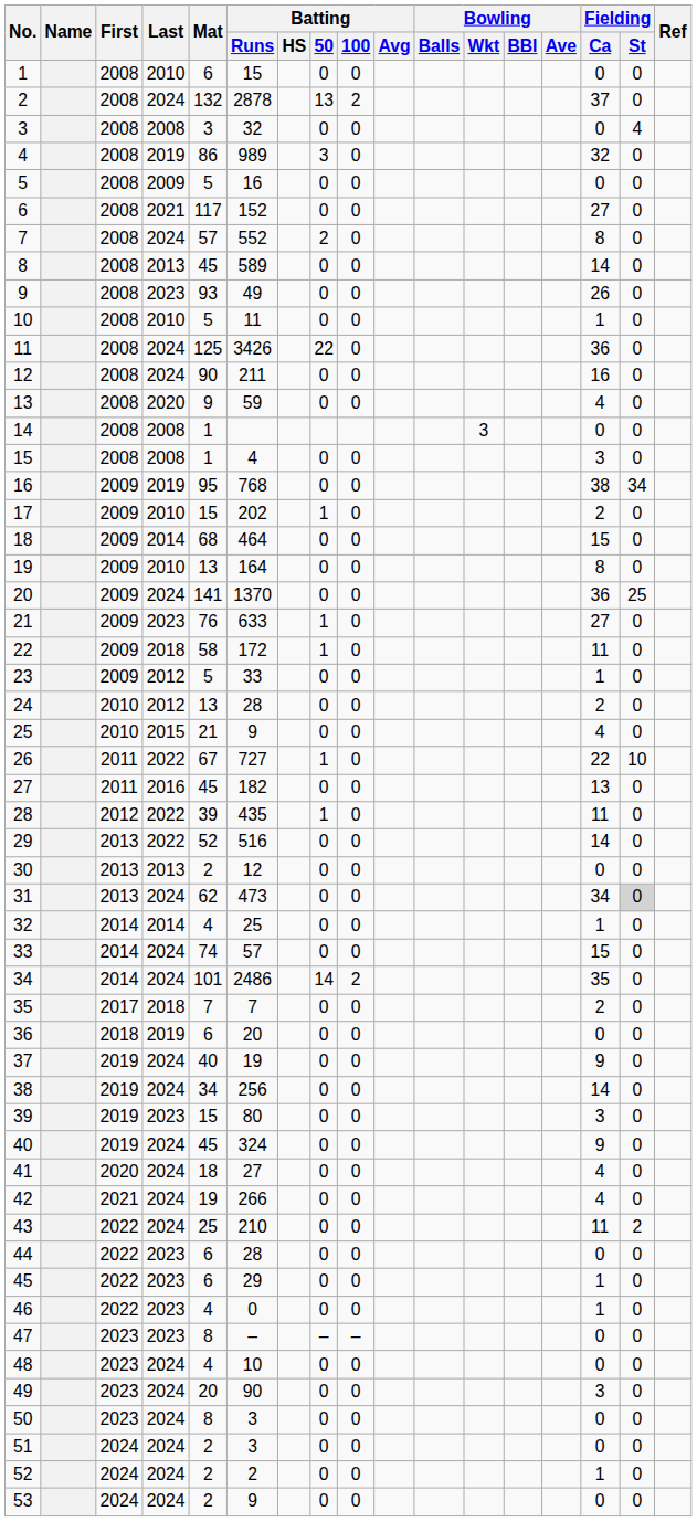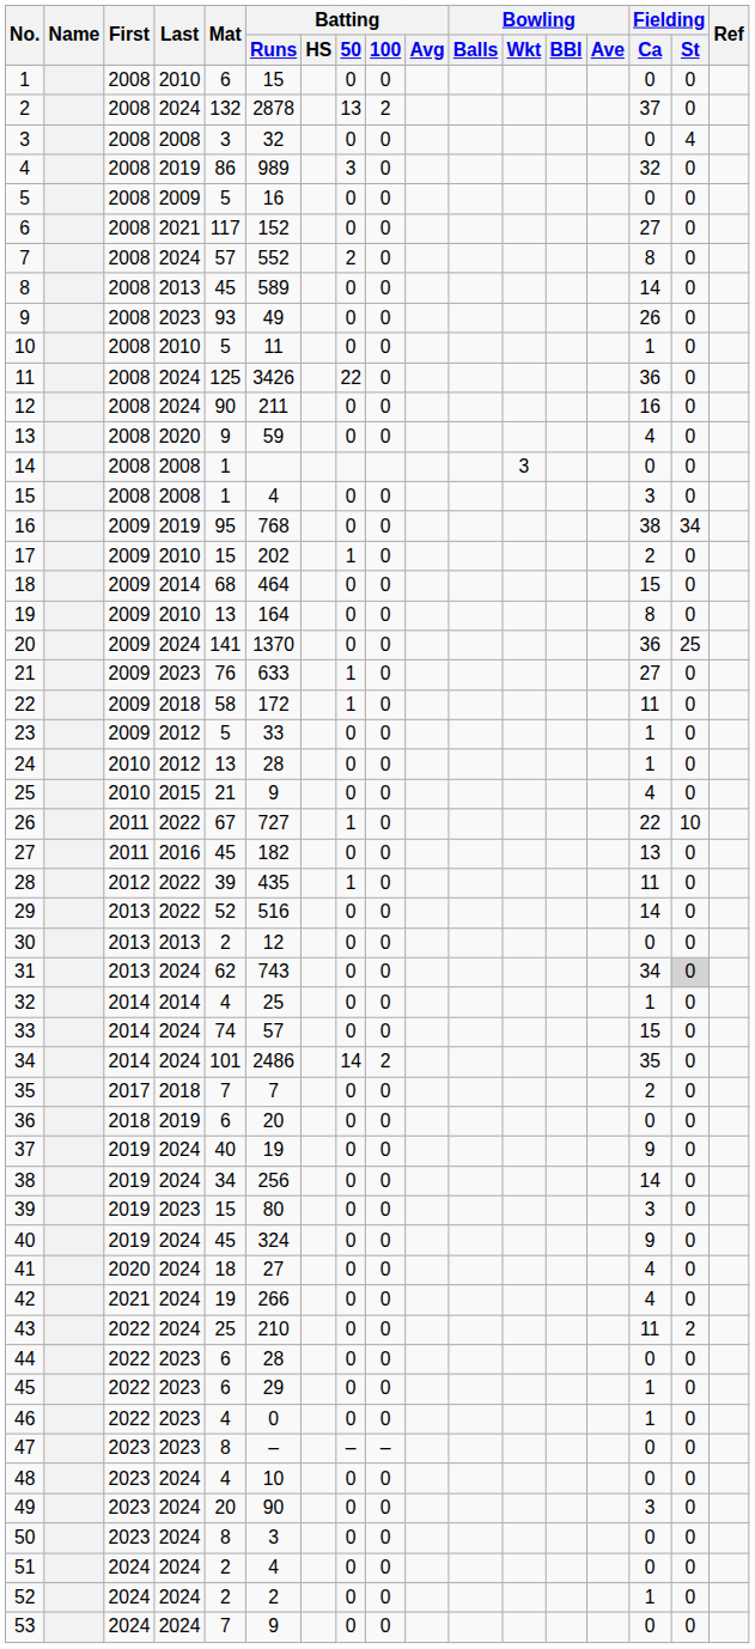 <table class="wikitable sortable plainrowheaders">
 <tr align="center">
 <th scope="col" rowspan="2">No.</th>
 <th scope="col" rowspan="2">Name</th>
 <th scope="col" rowspan="2">First</th>
 <th scope="col" rowspan="2">Last</th>
 <th scope="col" rowspan="2">Mat</th>
 <th colspan=5 scope="col">Batting</th>
 <th colspan=4 scope="col"><a href='#'>Bowling</a></th>
 <th colspan=2 scope="col"><a href='#'>Fielding</a></th>
 <th scope="col" class="unsortable" rowspan="2">Ref</th>
 </tr>
 <tr class="sortable">
 <th scope="col"><a href='#'>Runs</a></th>
 <th scope="col">HS</th>
 <th scope="col"><a href='#'>50</a></th>
 <th scope="col"><a href='#'>100</a></th>
 <th scope="col"><a href='#'>Avg</a></th>
 <th scope="col"><a href='#'>Balls</a></th>
 <th scope="col"><a href='#'>Wkt</a></th>
 <th scope="col"><a href='#'>BBI</a></th>
 <th scope="col"><a href='#'>Ave</a></th>
 <th scope="col"><a href='#'>Ca</a></th>
 <th scope="col"><a href='#'>St</a></th>
 </tr>
 <tr align="center">
 <td>1</td>
 <th scope="row"></th>
 <td>2008</td>
 <td>2010</td>
 <td>6</td>
 <td>15</td>
 <td></td>
 <td>0</td>
 <td>0</td>
 <td></td>
 <td></td>
 <td></td>
 <td></td>
 <td></td>
 <td>0</td>
 <td>0</td>
 <td></td>
 </tr>
 <tr align="center">
 <td>2</td>
 <th scope="row"></th>
 <td>2008</td>
 <td>2024</td>
 <td>132</td>
 <td>2878</td>
 <td></td>
 <td>13</td>
 <td>2</td>
 <td></td>
 <td></td>
 <td></td>
 <td></td>
 <td></td>
 <td>37</td>
 <td>0</td>
 <td></td>
 </tr>
 <tr align="center">
 <td>3</td>
 <th scope="row">  </th>
 <td>2008</td>
 <td>2008</td>
 <td>3</td>
 <td>32</td>
 <td></td>
 <td>0</td>
 <td>0</td>
 <td></td>
 <td></td>
 <td></td>
 <td></td>
 <td></td>
 <td>0</td>
 <td>4</td>
 <td></td>
 </tr>
 <tr align="center">
 <td>4</td>
 <th scope="row"></th>
 <td>2008</td>
 <td>2019</td>
 <td>86</td>
 <td>989</td>
 <td></td>
 <td>3</td>
 <td>0</td>
 <td></td>
 <td></td>
 <td></td>
 <td></td>
 <td></td>
 <td>32</td>
 <td>0</td>
 <td></td>
 </tr>
 <tr align="center">
 <td>5</td>
 <th scope="row"></th>
 <td>2008</td>
 <td>2009</td>
 <td>5</td>
 <td>16</td>
 <td></td>
 <td>0</td>
 <td>0</td>
 <td></td>
 <td></td>
 <td></td>
 <td></td>
 <td></td>
 <td>0</td>
 <td>0</td>
 <td></td>
 </tr>
 <tr align="center">
 <td>6</td>
 <th scope="row"> </th>
 <td>2008</td>
 <td>2021</td>
 <td>117</td>
 <td>152</td>
 <td></td>
 <td>0</td>
 <td>0</td>
 <td></td>
 <td></td>
 <td></td>
 <td></td>
 <td></td>
 <td>27</td>
 <td>0</td>
 <td></td>
 </tr>
 <tr align="center">
 <td>7</td>
 <th scope="row"></th>
 <td>2008</td>
 <td>2024</td>
 <td>57</td>
 <td>552</td>
 <td></td>
 <td>2</td>
 <td>0</td>
 <td></td>
 <td></td>
 <td></td>
 <td></td>
 <td></td>
 <td>8</td>
 <td>0</td>
 <td></td>
 </tr>
 <tr align="center">
 <td>8</td>
 <th scope="row"></th>
 <td>2008</td>
 <td>2013</td>
 <td>45</td>
 <td>589</td>
 <td></td>
 <td>0</td>
 <td>0</td>
 <td></td>
 <td></td>
 <td></td>
 <td></td>
 <td></td>
 <td>14</td>
 <td>0</td>
 <td></td>
 </tr>
 <tr align="center">
 <td>9</td>
 <th scope="row"></th>
 <td>2008</td>
 <td>2023</td>
 <td>93</td>
 <td>49</td>
 <td></td>
 <td>0</td>
 <td>0</td>
 <td></td>
 <td></td>
 <td></td>
 <td></td>
 <td></td>
 <td>26</td>
 <td>0</td>
 <td></td>
 </tr>
 <tr align="center">
 <td>10</td>
 <th scope="row"></th>
 <td>2008</td>
 <td>2010</td>
 <td>5</td>
 <td>11</td>
 <td></td>
 <td>0</td>
 <td>0</td>
 <td></td>
 <td></td>
 <td></td>
 <td></td>
 <td></td>
 <td>1</td>
 <td>0</td>
 <td></td>
 </tr>
 <tr align="center">
 <td>11</td>
 <th scope="row"> </th>
 <td>2008</td>
 <td>2024</td>
 <td>125</td>
 <td>3426</td>
 <td></td>
 <td>22</td>
 <td>0</td>
 <td></td>
 <td></td>
 <td></td>
 <td></td>
 <td></td>
 <td>36</td>
 <td>0</td>
 <td></td>
 </tr>
 <tr align="center">
 <td>12</td>
 <th scope="row"></th>
 <td>2008</td>
 <td>2024</td>
 <td>90</td>
 <td>211</td>
 <td></td>
 <td>0</td>
 <td>0</td>
 <td></td>
 <td></td>
 <td></td>
 <td></td>
 <td></td>
 <td>16</td>
 <td>0</td>
 <td></td>
 </tr>
 <tr align="center">
 <td>13</td>
 <th scope="row"></th>
 <td>2008</td>
 <td>2020</td>
 <td>9</td>
 <td>59</td>
 <td></td>
 <td>0</td>
 <td>0</td>
 <td></td>
 <td></td>
 <td></td>
 <td></td>
 <td></td>
 <td>4</td>
 <td>0</td>
 <td></td>
 </tr>
 <tr align="center">
 <td>14</td>
 <th scope="row"></th>
 <td>2008</td>
 <td>2008</td>
 <td>1</td>
 <td></td>
 <td></td>
 <td></td>
 <td></td>
 <td></td>
 <td></td>
 <td>3</td>
 <td></td>
 <td></td>
 <td>0</td>
 <td>0</td>
 <td></td>
 </tr>
 <tr align="center">
 <td>15</td>
 <th scope="row"></th>
 <td>2008</td>
 <td>2008</td>
 <td>1</td>
 <td>4</td>
 <td></td>
 <td>0</td>
 <td>0</td>
 <td></td>
 <td></td>
 <td></td>
 <td></td>
 <td></td>
 <td>3</td>
 <td>0</td>
 <td></td>
 </tr>
 <tr align="center">
 <td>16</td>
 <th scope="row">  </th>
 <td>2009</td>
 <td>2019</td>
 <td>95</td>
 <td>768</td>
 <td></td>
 <td>0</td>
 <td>0</td>
 <td></td>
 <td></td>
 <td></td>
 <td></td>
 <td></td>
 <td>38</td>
 <td>34</td>
 <td></td>
 </tr>
 <tr align="center">
 <td>17</td>
 <th scope="row"></th>
 <td>2009</td>
 <td>2010</td>
 <td>15</td>
 <td>202</td>
 <td></td>
 <td>1</td>
 <td>0</td>
 <td></td>
 <td></td>
 <td></td>
 <td></td>
 <td></td>
 <td>2</td>
 <td>0</td>
 <td></td>
 </tr>
 <tr align="center">
 <td>18</td>
 <th scope="row"></th>
 <td>2009</td>
 <td>2014</td>
 <td>68</td>
 <td>464</td>
 <td></td>
 <td>0</td>
 <td>0</td>
 <td></td>
 <td></td>
 <td></td>
 <td></td>
 <td></td>
 <td>15</td>
 <td>0</td>
 <td></td>
 </tr>
 <tr align="center">
 <td>19</td>
 <th scope="row"></th>
 <td>2009</td>
 <td>2010</td>
 <td>13</td>
 <td>164</td>
 <td></td>
 <td>0</td>
 <td>0</td>
 <td></td>
 <td></td>
 <td></td>
 <td></td>
 <td></td>
 <td>8</td>
 <td>0</td>
 <td></td>
 </tr>
 <tr align="center">
 <td>20</td>
 <th scope="row">  </th>
 <td>2009</td>
 <td>2024</td>
 <td>141</td>
 <td>1370</td>
 <td></td>
 <td>0</td>
 <td>0</td>
 <td></td>
 <td></td>
 <td></td>
 <td></td>
 <td></td>
 <td>36</td>
 <td>25</td>
 <td></td>
 </tr>
 <tr align="center">
 <td>21</td>
 <th scope="row"></th>
 <td>2009</td>
 <td>2023</td>
 <td>76</td>
 <td>633</td>
 <td></td>
 <td>1</td>
 <td>0</td>
 <td></td>
 <td></td>
 <td></td>
 <td></td>
 <td></td>
 <td>27</td>
 <td>0</td>
 <td></td>
 </tr>
 <tr align="center">
 <td>22</td>
 <th scope="row"></th>
 <td>2009</td>
 <td>2018</td>
 <td>58</td>
 <td>172</td>
 <td></td>
 <td>1</td>
 <td>0</td>
 <td></td>
 <td></td>
 <td></td>
 <td></td>
 <td></td>
 <td>11</td>
 <td>0</td>
 <td></td>
 </tr>
 <tr align="center">
 <td>23</td>
 <th scope="row"></th>
 <td>2009</td>
 <td>2012</td>
 <td>5</td>
 <td>33</td>
 <td></td>
 <td>0</td>
 <td>0</td>
 <td></td>
 <td></td>
 <td></td>
 <td></td>
 <td></td>
 <td>1</td>
 <td>0</td>
 <td></td>
 </tr>
 <tr align="center">
 <td>24</td>
 <th scope="row"></th>
 <td>2010</td>
 <td>2012</td>
 <td>13</td>
 <td>28</td>
 <td></td>
 <td>0</td>
 <td>0</td>
 <td></td>
 <td></td>
 <td></td>
 <td></td>
 <td></td>
-<td>2</td>
+<td>1</td>
 <td>0</td>
 <td></td>
 </tr>
 <tr align="center">
 <td>25</td>
 <th scope="row"></th>
 <td>2010</td>
 <td>2015</td>
 <td>21</td>
 <td>9</td>
 <td></td>
 <td>0</td>
 <td>0</td>
 <td></td>
 <td></td>
 <td></td>
 <td></td>
 <td></td>
 <td>4</td>
 <td>0</td>
 <td></td>
 </tr>
 <tr align="center">
 <td>26</td>
 <th scope="row"> </th>
 <td>2011</td>
 <td>2022</td>
 <td>67</td>
 <td>727</td>
 <td></td>
 <td>1</td>
 <td>0</td>
 <td></td>
 <td></td>
 <td></td>
 <td></td>
 <td></td>
 <td>22</td>
 <td>10</td>
 <td></td>
 </tr>
 <tr align="center">
 <td>27</td>
 <th scope="row"></th>
 <td>2011</td>
 <td>2016</td>
 <td>45</td>
 <td>182</td>
 <td></td>
 <td>0</td>
 <td>0</td>
 <td></td>
 <td></td>
 <td></td>
 <td></td>
 <td></td>
 <td>13</td>
 <td>0</td>
 <td></td>
 </tr>
 <tr align="center">
 <td>28</td>
 <th scope="row"> </th>
 <td>2012</td>
 <td>2022</td>
 <td>39</td>
 <td>435</td>
 <td></td>
 <td>1</td>
 <td>0</td>
 <td></td>
 <td></td>
 <td></td>
 <td></td>
 <td></td>
 <td>11</td>
 <td>0</td>
 <td></td>
 </tr>
 <tr align="center">
 <td>29</td>
 <th scope="row"> </th>
 <td>2013</td>
 <td>2022</td>
 <td>52</td>
 <td>516</td>
 <td></td>
 <td>0</td>
 <td>0</td>
 <td></td>
 <td></td>
 <td></td>
 <td></td>
 <td></td>
 <td>14</td>
 <td>0</td>
 <td></td>
 </tr>
 <tr align="center">
 <td>30</td>
 <th scope="row"></th>
 <td>2013</td>
 <td>2013</td>
 <td>2</td>
 <td>12</td>
 <td></td>
 <td>0</td>
 <td>0</td>
 <td></td>
 <td></td>
 <td></td>
 <td></td>
 <td></td>
 <td>0</td>
 <td>0</td>
 <td></td>
 </tr>
 <tr align="center">
 <td>31</td>
 <th scope="row"></th>
 <td>2013</td>
 <td>2024</td>
 <td>62</td>
-<td>473</td>
+<td>743</td>
 <td></td>
 <td>0</td>
 <td>0</td>
 <td></td>
 <td></td>
 <td></td>
 <td></td>
 <td></td>
 <td>34</td>
 <td style="background: lightgrey;">0</td>
 <td></td>
 </tr>
 <tr align="center">
 <td>32</td>
 <th scope="row"></th>
 <td>2014</td>
 <td>2014</td>
 <td>4</td>
 <td>25</td>
 <td></td>
 <td>0</td>
 <td>0</td>
 <td></td>
 <td></td>
 <td></td>
 <td></td>
 <td></td>
 <td>1</td>
 <td>0</td>
 <td></td>
 </tr>
 <tr align="center">
 <td>33</td>
 <th scope="row"></th>
 <td>2014</td>
 <td>2024</td>
 <td>74</td>
 <td>57</td>
 <td></td>
 <td>0</td>
 <td>0</td>
 <td></td>
 <td></td>
 <td></td>
 <td></td>
 <td></td>
 <td>15</td>
 <td>0</td>
 <td></td>
 </tr>
 <tr align="center">
 <td>34</td>
 <th scope="row"> </th>
 <td>2014</td>
 <td>2024</td>
 <td>101</td>
 <td>2486</td>
 <td></td>
 <td>14</td>
 <td>2</td>
 <td></td>
 <td></td>
 <td></td>
 <td></td>
 <td></td>
 <td>35</td>
 <td>0</td>
 <td></td>
 </tr>
 <tr align="center">
 <td>35</td>
 <th scope="row"></th>
 <td>2017</td>
 <td>2018</td>
 <td>7</td>
 <td>7</td>
 <td></td>
 <td>0</td>
 <td>0</td>
 <td></td>
 <td></td>
 <td></td>
 <td></td>
 <td></td>
 <td>2</td>
 <td>0</td>
 <td></td>
 </tr>
 <tr align="center">
 <td>36</td>
 <th scope="row"></th>
 <td>2018</td>
 <td>2019</td>
 <td>6</td>
 <td>20</td>
 <td></td>
 <td>0</td>
 <td>0</td>
 <td></td>
 <td></td>
 <td></td>
 <td></td>
 <td></td>
 <td>0</td>
 <td>0</td>
 <td></td>
 </tr>
 <tr align="center">
 <td>37</td>
 <th scope="row"></th>
 <td>2019</td>
 <td>2024</td>
 <td>40</td>
 <td>19</td>
 <td></td>
 <td>0</td>
 <td>0</td>
 <td></td>
 <td></td>
 <td></td>
 <td></td>
 <td></td>
 <td>9</td>
 <td>0</td>
 <td></td>
 </tr>
 <tr align="center">
 <td>38</td>
 <th scope="row"></th>
 <td>2019</td>
 <td>2024</td>
 <td>34</td>
 <td>256</td>
 <td></td>
 <td>0</td>
 <td>0</td>
 <td></td>
 <td></td>
 <td></td>
 <td></td>
 <td></td>
 <td>14</td>
 <td>0</td>
 <td></td>
 </tr>
 <tr align="center">
 <td>39</td>
 <th scope="row"></th>
 <td>2019</td>
 <td>2023</td>
 <td>15</td>
 <td>80</td>
 <td></td>
 <td>0</td>
 <td>0</td>
 <td></td>
 <td></td>
 <td></td>
 <td></td>
 <td></td>
 <td>3</td>
 <td>0</td>
 <td></td>
 </tr>
 <tr align="center">
 <td>40</td>
 <th scope="row"></th>
 <td>2019</td>
 <td>2024</td>
 <td>45</td>
 <td>324</td>
 <td></td>
 <td>0</td>
 <td>0</td>
 <td></td>
 <td></td>
 <td></td>
 <td></td>
 <td></td>
 <td>9</td>
 <td>0</td>
 <td></td>
 </tr>
 <tr align="center">
 <td>41</td>
 <th scope="row"></th>
 <td>2020</td>
 <td>2024</td>
 <td>18</td>
 <td>27</td>
 <td></td>
 <td>0</td>
 <td>0</td>
 <td></td>
 <td></td>
 <td></td>
 <td></td>
 <td></td>
 <td>4</td>
 <td>0</td>
 <td></td>
 </tr>
 <tr align="center">
 <td>42</td>
 <th scope="row"></th>
 <td>2021</td>
 <td>2024</td>
 <td>19</td>
 <td>266</td>
 <td></td>
 <td>0</td>
 <td>0</td>
 <td></td>
 <td></td>
 <td></td>
 <td></td>
 <td></td>
 <td>4</td>
 <td>0</td>
 <td></td>
 </tr>
 <tr align="center">
 <td>43</td>
 <th scope="row"> </th>
 <td>2022</td>
 <td>2024</td>
 <td>25</td>
 <td>210</td>
 <td></td>
 <td>0</td>
 <td>0</td>
 <td></td>
 <td></td>
 <td></td>
 <td></td>
 <td></td>
 <td>11</td>
 <td>2</td>
 <td></td>
 </tr>
 <tr align="center">
 <td>44</td>
 <th scope="row"></th>
 <td>2022</td>
 <td>2023</td>
 <td>6</td>
 <td>28</td>
 <td></td>
 <td>0</td>
 <td>0</td>
 <td></td>
 <td></td>
 <td></td>
 <td></td>
 <td></td>
 <td>0</td>
 <td>0</td>
 <td></td>
 </tr>
 <tr align="center">
 <td>45</td>
 <th scope="row"></th>
 <td>2022</td>
 <td>2023</td>
 <td>6</td>
 <td>29</td>
 <td></td>
 <td>0</td>
 <td>0</td>
 <td></td>
 <td></td>
 <td></td>
 <td></td>
 <td></td>
 <td>1</td>
 <td>0</td>
 <td></td>
 </tr>
 <tr align="center">
 <td>46</td>
 <th scope="row"></th>
 <td>2022</td>
 <td>2023</td>
 <td>4</td>
 <td>0</td>
 <td></td>
 <td>0</td>
 <td>0</td>
 <td></td>
 <td></td>
 <td></td>
 <td></td>
 <td></td>
 <td>1</td>
 <td>0</td>
 <td></td>
 </tr>
 <tr align="center">
 <td>47</td>
 <th scope="row"></th>
 <td>2023</td>
 <td>2023</td>
 <td>8</td>
 <td>–</td>
 <td></td>
 <td>–</td>
 <td>–</td>
 <td></td>
 <td></td>
 <td></td>
 <td></td>
 <td></td>
 <td>0</td>
 <td>0</td>
 <td></td>
 </tr>
 <tr align="center">
 <td>48</td>
 <th scope="row"></th>
 <td>2023</td>
 <td>2024</td>
 <td>4</td>
 <td>10</td>
 <td></td>
 <td>0</td>
 <td>0</td>
 <td></td>
 <td></td>
 <td></td>
 <td></td>
 <td></td>
 <td>0</td>
 <td>0</td>
 <td></td>
 </tr>
 <tr align="center">
 <td>49</td>
 <th scope="row"></th>
 <td>2023</td>
 <td>2024</td>
 <td>20</td>
 <td>90</td>
 <td></td>
 <td>0</td>
 <td>0</td>
 <td></td>
 <td></td>
 <td></td>
 <td></td>
 <td></td>
 <td>3</td>
 <td>0</td>
 <td></td>
 </tr>
 <tr align="center">
 <td>50</td>
 <th scope="row"></th>
 <td>2023</td>
 <td>2024</td>
 <td>8</td>
 <td>3</td>
 <td></td>
 <td>0</td>
 <td>0</td>
 <td></td>
 <td></td>
 <td></td>
 <td></td>
 <td></td>
 <td>0</td>
 <td>0</td>
 <td></td>
 </tr>
 <tr align="center">
 <td>51</td>
 <th scope="row"></th>
 <td>2024</td>
 <td>2024</td>
 <td>2</td>
-<td>3</td>
+<td>4</td>
 <td></td>
 <td>0</td>
 <td>0</td>
 <td></td>
 <td></td>
 <td></td>
 <td></td>
 <td></td>
 <td>0</td>
 <td>0</td>
 <td></td>
 </tr>
 <tr align="center">
 <td>52</td>
 <th scope="row"></th>
 <td>2024</td>
 <td>2024</td>
 <td>2</td>
 <td>2</td>
 <td></td>
 <td>0</td>
 <td>0</td>
 <td></td>
 <td></td>
 <td></td>
 <td></td>
 <td></td>
 <td>1</td>
 <td>0</td>
 <td></td>
 </tr>
 <tr align="center">
 <td>53</td>
 <th scope="row"></th>
 <td>2024</td>
 <td>2024</td>
-<td>2</td>
+<td>7</td>
 <td>9</td>
 <td></td>
 <td>0</td>
 <td>0</td>
 <td></td>
 <td></td>
 <td></td>
 <td></td>
 <td></td>
 <td>0</td>
 <td>0</td>
 <td></td>
 </tr>
 </table>
